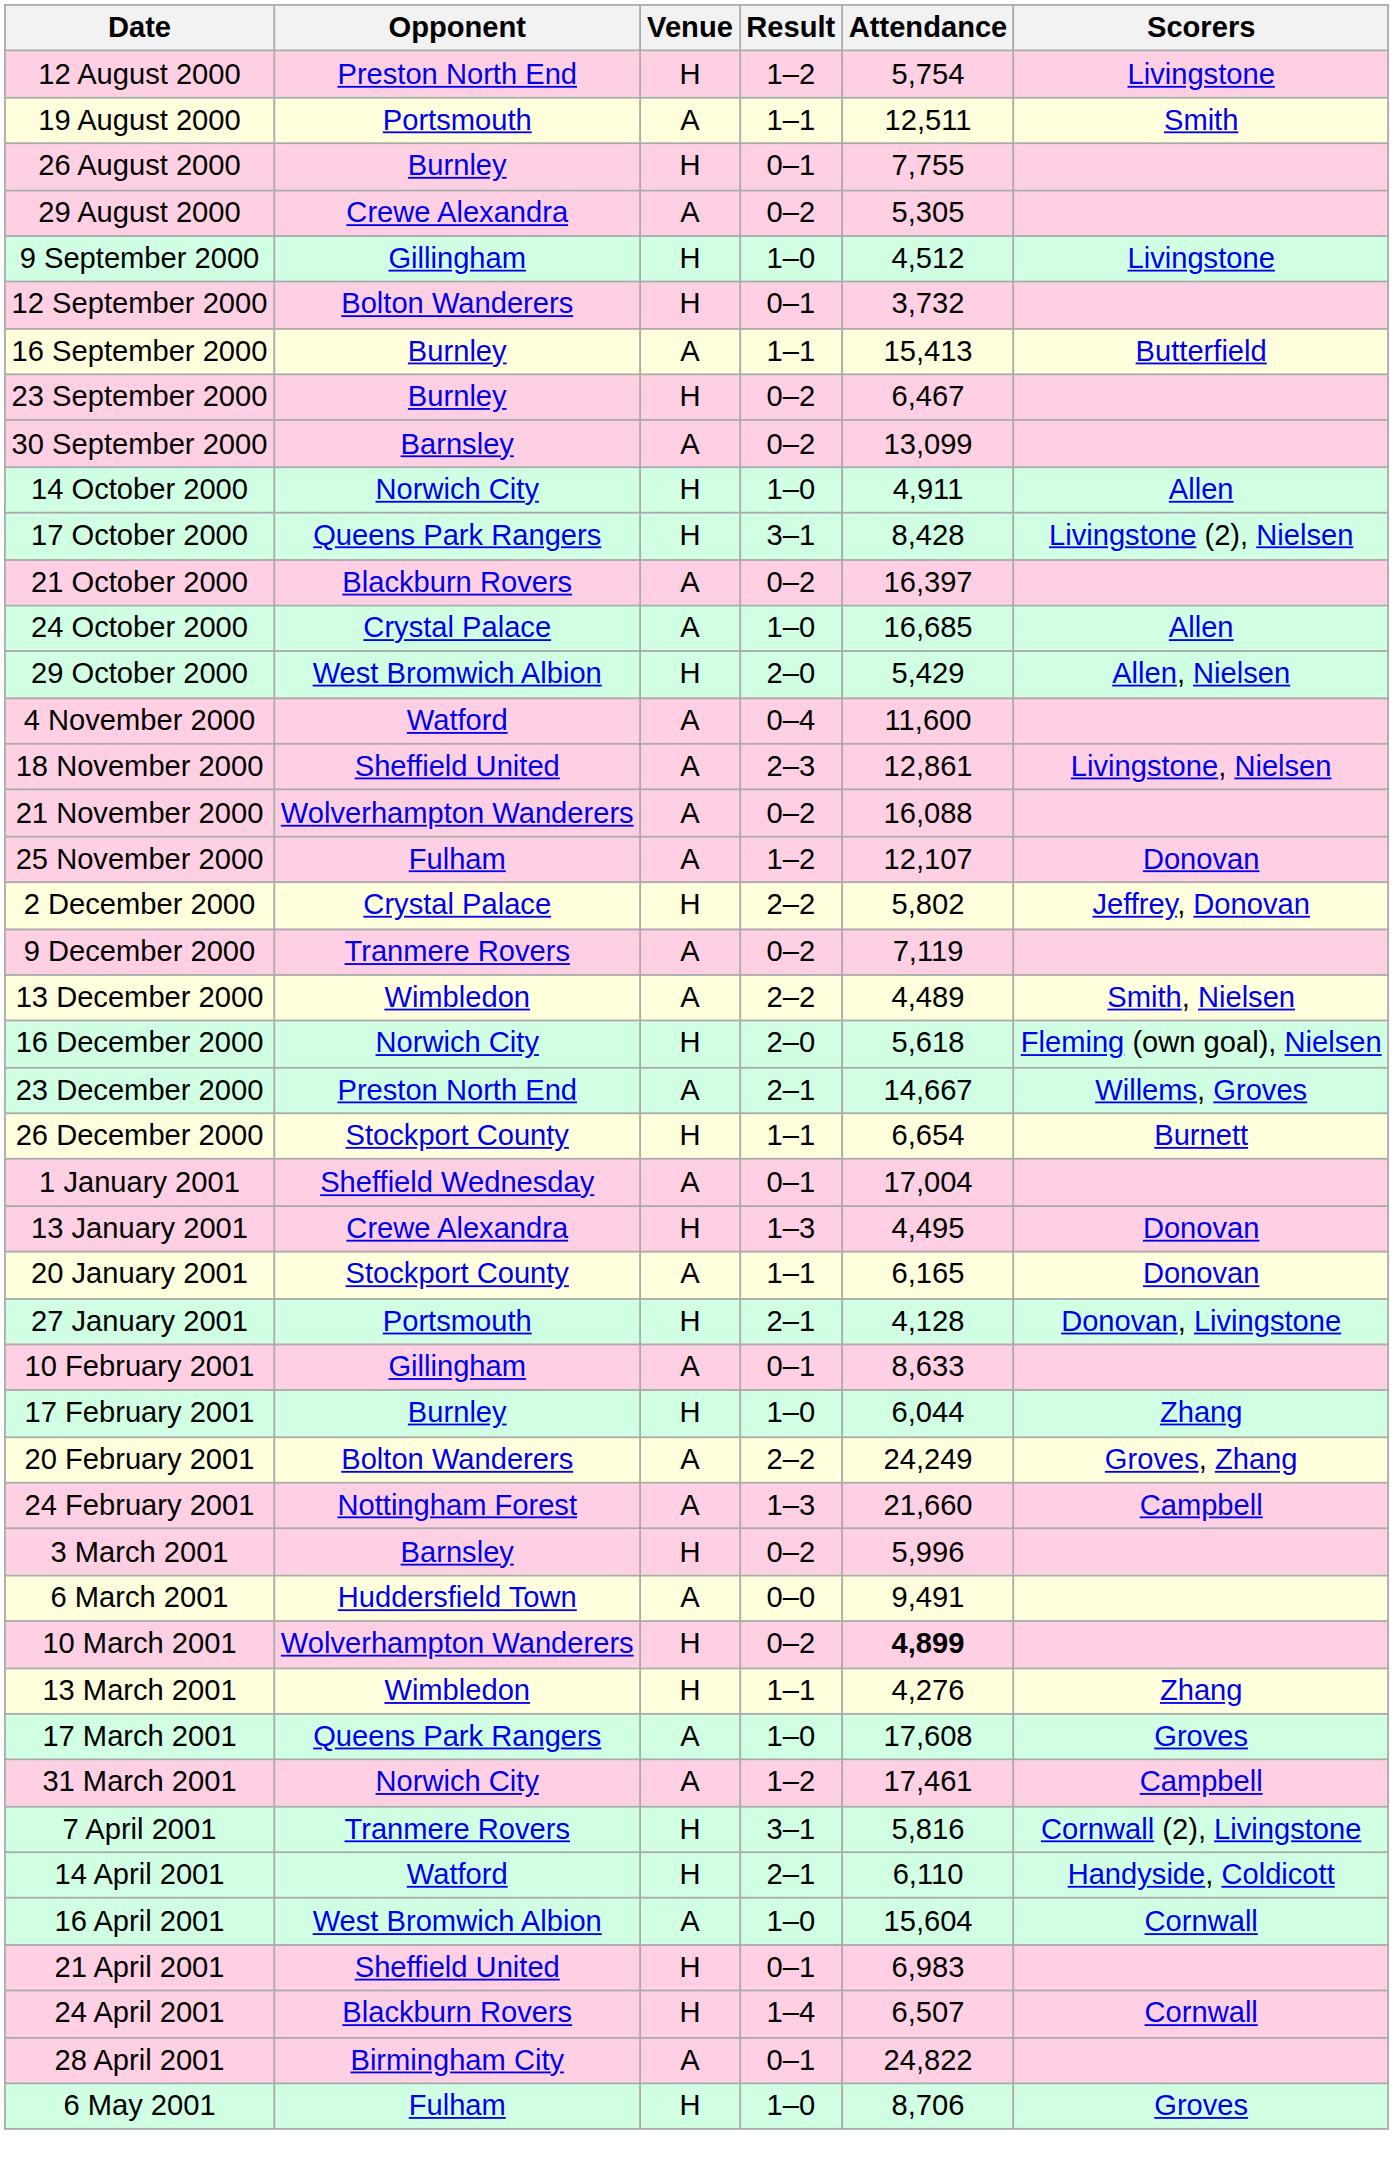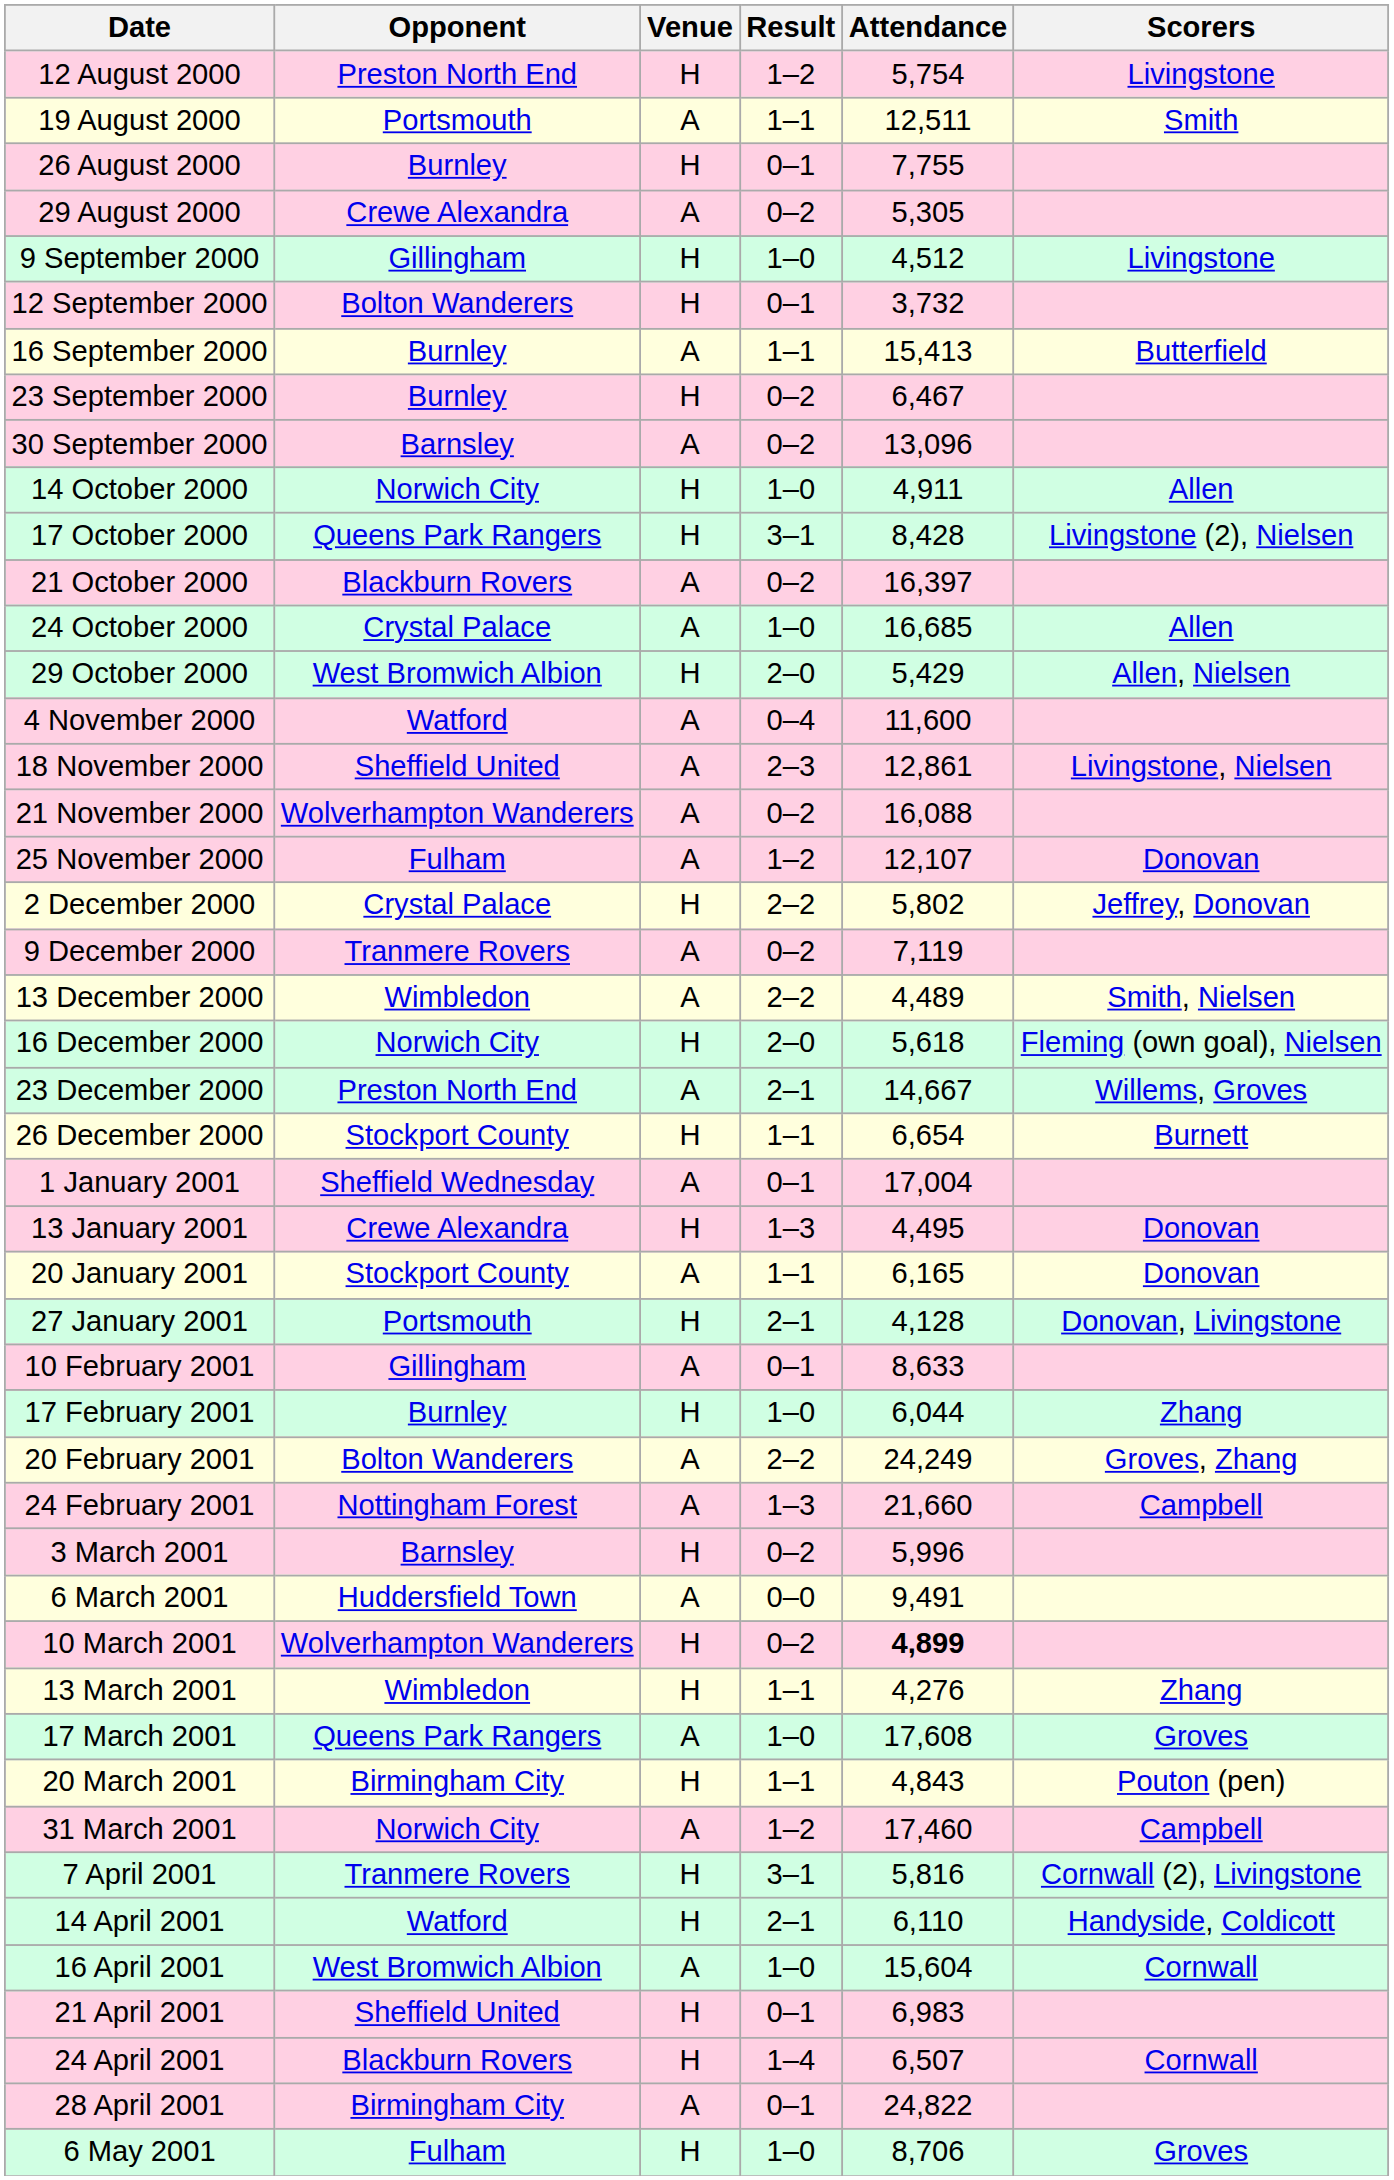 <table class="wikitable sortable" style="text-align:center">
 <tr>
 <th>Date</th>
 <th>Opponent</th>
 <th>Venue</th>
 <th>Result</th>
 <th>Attendance</th>
 <th>Scorers</th>
 </tr>
 <tr style="background-color: #ffd0e3;">
 <td>12 August 2000</td>
 <td><a href='#'>Preston North End</a></td>
 <td>H</td>
 <td>1–2</td>
 <td>5,754</td>
 <td><a href='#'>Livingstone</a></td>
 </tr>
 <tr style="background-color: #ffffdd;">
 <td>19 August 2000</td>
 <td><a href='#'>Portsmouth</a></td>
 <td>A</td>
 <td>1–1</td>
 <td>12,511</td>
 <td><a href='#'>Smith</a></td>
 </tr>
 <tr style="background-color: #ffd0e3;">
 <td>26 August 2000</td>
 <td><a href='#'>Burnley</a></td>
 <td>H</td>
 <td>0–1</td>
 <td>7,755</td>
 <td></td>
 </tr>
 <tr style="background-color: #ffd0e3;">
 <td>29 August 2000</td>
 <td><a href='#'>Crewe Alexandra</a></td>
 <td>A</td>
 <td>0–2</td>
 <td>5,305</td>
 <td></td>
 </tr>
 <tr style="background-color: #d0ffe3;">
 <td>9 September 2000</td>
 <td><a href='#'>Gillingham</a></td>
 <td>H</td>
 <td>1–0</td>
 <td>4,512</td>
 <td><a href='#'>Livingstone</a></td>
 </tr>
 <tr style="background-color: #ffd0e3;">
 <td>12 September 2000</td>
 <td><a href='#'>Bolton Wanderers</a></td>
 <td>H</td>
 <td>0–1</td>
 <td>3,732</td>
 <td></td>
 </tr>
 <tr style="background-color: #ffffdd;">
 <td>16 September 2000</td>
 <td><a href='#'>Burnley</a></td>
 <td>A</td>
 <td>1–1</td>
 <td>15,413</td>
 <td><a href='#'>Butterfield</a></td>
 </tr>
 <tr style="background-color: #ffd0e3;">
 <td>23 September 2000</td>
 <td><a href='#'>Burnley</a></td>
 <td>H</td>
 <td>0–2</td>
 <td>6,467</td>
 <td></td>
 </tr>
 <tr style="background-color: #ffd0e3;">
 <td>30 September 2000</td>
 <td><a href='#'>Barnsley</a></td>
 <td>A</td>
 <td>0–2</td>
-<td>13,099</td>
+<td>13,096</td>
 <td></td>
 </tr>
 <tr style="background-color: #d0ffe3;">
 <td>14 October 2000</td>
 <td><a href='#'>Norwich City</a></td>
 <td>H</td>
 <td>1–0</td>
 <td>4,911</td>
 <td><a href='#'>Allen</a></td>
 </tr>
 <tr style="background-color: #d0ffe3;">
 <td>17 October 2000</td>
 <td><a href='#'>Queens Park Rangers</a></td>
 <td>H</td>
 <td>3–1</td>
 <td>8,428</td>
 <td><a href='#'>Livingstone</a> (2), <a href='#'>Nielsen</a></td>
 </tr>
 <tr style="background-color: #ffd0e3;">
 <td>21 October 2000</td>
 <td><a href='#'>Blackburn Rovers</a></td>
 <td>A</td>
 <td>0–2</td>
 <td>16,397</td>
 <td></td>
 </tr>
 <tr style="background-color: #d0ffe3;">
 <td>24 October 2000</td>
 <td><a href='#'>Crystal Palace</a></td>
 <td>A</td>
 <td>1–0</td>
 <td>16,685</td>
 <td><a href='#'>Allen</a></td>
 </tr>
 <tr style="background-color: #d0ffe3;">
 <td>29 October 2000</td>
 <td><a href='#'>West Bromwich Albion</a></td>
 <td>H</td>
 <td>2–0</td>
 <td>5,429</td>
 <td><a href='#'>Allen</a>, <a href='#'>Nielsen</a></td>
 </tr>
 <tr style="background-color: #ffd0e3;">
 <td>4 November 2000</td>
 <td><a href='#'>Watford</a></td>
 <td>A</td>
 <td>0–4</td>
 <td>11,600</td>
 <td></td>
 </tr>
 <tr style="background-color: #ffd0e3;">
 <td>18 November 2000</td>
 <td><a href='#'>Sheffield United</a></td>
 <td>A</td>
 <td>2–3</td>
 <td>12,861</td>
 <td><a href='#'>Livingstone</a>, <a href='#'>Nielsen</a></td>
 </tr>
 <tr style="background-color: #ffd0e3;">
 <td>21 November 2000</td>
 <td><a href='#'>Wolverhampton Wanderers</a></td>
 <td>A</td>
 <td>0–2</td>
 <td>16,088</td>
 <td></td>
 </tr>
 <tr style="background-color: #ffd0e3;">
 <td>25 November 2000</td>
 <td><a href='#'>Fulham</a></td>
 <td>A</td>
 <td>1–2</td>
 <td>12,107</td>
 <td><a href='#'>Donovan</a></td>
 </tr>
 <tr style="background-color: #ffffdd;">
 <td>2 December 2000</td>
 <td><a href='#'>Crystal Palace</a></td>
 <td>H</td>
 <td>2–2</td>
 <td>5,802</td>
 <td><a href='#'>Jeffrey</a>, <a href='#'>Donovan</a></td>
 </tr>
 <tr style="background-color: #ffd0e3;">
 <td>9 December 2000</td>
 <td><a href='#'>Tranmere Rovers</a></td>
 <td>A</td>
 <td>0–2</td>
 <td>7,119</td>
 <td></td>
 </tr>
 <tr style="background-color: #ffffdd;">
 <td>13 December 2000</td>
 <td><a href='#'>Wimbledon</a></td>
 <td>A</td>
 <td>2–2</td>
 <td>4,489</td>
 <td><a href='#'>Smith</a>, <a href='#'>Nielsen</a></td>
 </tr>
 <tr style="background-color: #d0ffe3;">
 <td>16 December 2000</td>
 <td><a href='#'>Norwich City</a></td>
 <td>H</td>
 <td>2–0</td>
 <td>5,618</td>
 <td><a href='#'>Fleming</a> (own goal), <a href='#'>Nielsen</a></td>
 </tr>
 <tr style="background-color: #d0ffe3;">
 <td>23 December 2000</td>
 <td><a href='#'>Preston North End</a></td>
 <td>A</td>
 <td>2–1</td>
 <td>14,667</td>
 <td><a href='#'>Willems</a>, <a href='#'>Groves</a></td>
 </tr>
 <tr style="background-color: #ffffdd;">
 <td>26 December 2000</td>
 <td><a href='#'>Stockport County</a></td>
 <td>H</td>
 <td>1–1</td>
 <td>6,654</td>
 <td><a href='#'>Burnett</a></td>
 </tr>
 <tr style="background-color: #ffd0e3;">
 <td>1 January 2001</td>
 <td><a href='#'>Sheffield Wednesday</a></td>
 <td>A</td>
 <td>0–1</td>
 <td>17,004</td>
 <td></td>
 </tr>
 <tr style="background-color: #ffd0e3;">
 <td>13 January 2001</td>
 <td><a href='#'>Crewe Alexandra</a></td>
 <td>H</td>
 <td>1–3</td>
 <td>4,495</td>
 <td><a href='#'>Donovan</a></td>
 </tr>
 <tr style="background-color: #ffffdd;">
 <td>20 January 2001</td>
 <td><a href='#'>Stockport County</a></td>
 <td>A</td>
 <td>1–1</td>
 <td>6,165</td>
 <td><a href='#'>Donovan</a></td>
 </tr>
 <tr style="background-color: #d0ffe3;">
 <td>27 January 2001</td>
 <td><a href='#'>Portsmouth</a></td>
 <td>H</td>
 <td>2–1</td>
 <td>4,128</td>
 <td><a href='#'>Donovan</a>, <a href='#'>Livingstone</a></td>
 </tr>
 <tr style="background-color: #ffd0e3;">
 <td>10 February 2001</td>
 <td><a href='#'>Gillingham</a></td>
 <td>A</td>
 <td>0–1</td>
 <td>8,633</td>
 <td></td>
 </tr>
 <tr style="background-color: #d0ffe3;">
 <td>17 February 2001</td>
 <td><a href='#'>Burnley</a></td>
 <td>H</td>
 <td>1–0</td>
 <td>6,044</td>
 <td><a href='#'>Zhang</a></td>
 </tr>
 <tr style="background-color: #ffffdd;">
 <td>20 February 2001</td>
 <td><a href='#'>Bolton Wanderers</a></td>
 <td>A</td>
 <td>2–2</td>
 <td>24,249</td>
 <td><a href='#'>Groves</a>, <a href='#'>Zhang</a></td>
 </tr>
 <tr style="background-color: #ffd0e3;">
 <td>24 February 2001</td>
 <td><a href='#'>Nottingham Forest</a></td>
 <td>A</td>
 <td>1–3</td>
 <td>21,660</td>
 <td><a href='#'>Campbell</a></td>
 </tr>
 <tr style="background-color: #ffd0e3;">
 <td>3 March 2001</td>
 <td><a href='#'>Barnsley</a></td>
 <td>H</td>
 <td>0–2</td>
 <td>5,996</td>
 <td></td>
 </tr>
 <tr style="background-color: #ffffdd;">
 <td>6 March 2001</td>
 <td><a href='#'>Huddersfield Town</a></td>
 <td>A</td>
 <td>0–0</td>
 <td>9,491</td>
 <td></td>
 </tr>
 <tr style="background-color: #ffd0e3;">
 <td>10 March 2001</td>
 <td><a href='#'>Wolverhampton Wanderers</a></td>
 <td>H</td>
 <td>0–2</td>
 <td><strong>4,899</strong></td>
 <td></td>
 </tr>
 <tr style="background-color: #ffffdd;">
 <td>13 March 2001</td>
 <td><a href='#'>Wimbledon</a></td>
 <td>H</td>
 <td>1–1</td>
 <td>4,276</td>
 <td><a href='#'>Zhang</a></td>
 </tr>
 <tr style="background-color: #d0ffe3;">
 <td>17 March 2001</td>
 <td><a href='#'>Queens Park Rangers</a></td>
 <td>A</td>
 <td>1–0</td>
 <td>17,608</td>
 <td><a href='#'>Groves</a></td>
 </tr>
+<tr style="background-color: #ffffdd;">
+<td>20 March 2001</td>
+<td><a href='#'>Birmingham City</a></td>
+<td>H</td>
+<td>1–1</td>
+<td>4,843</td>
+<td><a href='#'>Pouton</a> (pen)</td>
+</tr>
 <tr style="background-color: #ffd0e3;">
 <td>31 March 2001</td>
 <td><a href='#'>Norwich City</a></td>
 <td>A</td>
 <td>1–2</td>
-<td>17,461</td>
+<td>17,460</td>
 <td><a href='#'>Campbell</a></td>
 </tr>
 <tr style="background-color: #d0ffe3;">
 <td>7 April 2001</td>
 <td><a href='#'>Tranmere Rovers</a></td>
 <td>H</td>
 <td>3–1</td>
 <td>5,816</td>
 <td><a href='#'>Cornwall</a> (2), <a href='#'>Livingstone</a></td>
 </tr>
 <tr style="background-color: #d0ffe3;">
 <td>14 April 2001</td>
 <td><a href='#'>Watford</a></td>
 <td>H</td>
 <td>2–1</td>
 <td>6,110</td>
 <td><a href='#'>Handyside</a>, <a href='#'>Coldicott</a></td>
 </tr>
 <tr style="background-color: #d0ffe3;">
 <td>16 April 2001</td>
 <td><a href='#'>West Bromwich Albion</a></td>
 <td>A</td>
 <td>1–0</td>
 <td>15,604</td>
 <td><a href='#'>Cornwall</a></td>
 </tr>
 <tr style="background-color: #ffd0e3;">
 <td>21 April 2001</td>
 <td><a href='#'>Sheffield United</a></td>
 <td>H</td>
 <td>0–1</td>
 <td>6,983</td>
 <td></td>
 </tr>
 <tr style="background-color: #ffd0e3;">
 <td>24 April 2001</td>
 <td><a href='#'>Blackburn Rovers</a></td>
 <td>H</td>
 <td>1–4</td>
 <td>6,507</td>
 <td><a href='#'>Cornwall</a></td>
 </tr>
 <tr style="background-color: #ffd0e3;">
 <td>28 April 2001</td>
 <td><a href='#'>Birmingham City</a></td>
 <td>A</td>
 <td>0–1</td>
 <td>24,822</td>
 <td></td>
 </tr>
 <tr style="background-color: #d0ffe3;">
 <td>6 May 2001</td>
 <td><a href='#'>Fulham</a></td>
 <td>H</td>
 <td>1–0</td>
 <td>8,706</td>
 <td><a href='#'>Groves</a></td>
 </tr>
 </table>
